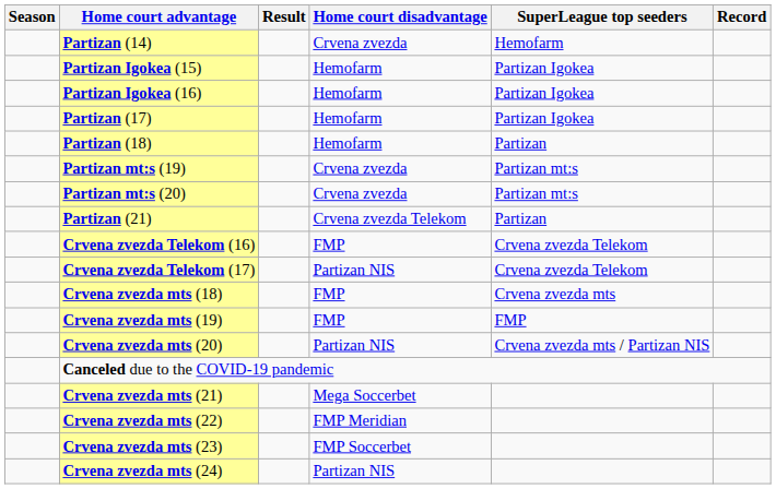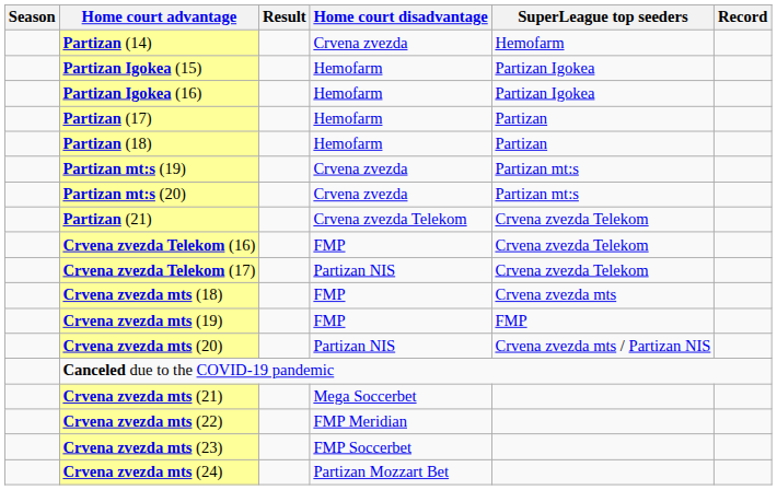 <table class="wikitable">
 <tr>
 <th>Season</th>
 <th><a href='#'>Home court advantage</a></th>
 <th>Result</th>
 <th><a href='#'>Home court disadvantage</a></th>
 <th>SuperLeague top seeders</th>
 <th>Record</th>
 </tr>
 <tr>
 <td></td>
 <td style="background:#ff9;"><strong><a href='#'>Partizan</a></strong> (14)</td>
 <td></td>
 <td><a href='#'>Crvena zvezda</a></td>
 <td><a href='#'>Hemofarm</a></td>
 <td></td>
 </tr>
 <tr>
 <td></td>
 <td style="background:#ff9;"><strong><a href='#'>Partizan Igokea</a></strong> (15)</td>
 <td></td>
 <td><a href='#'>Hemofarm</a></td>
 <td><a href='#'>Partizan Igokea</a></td>
 <td></td>
 </tr>
 <tr>
 <td></td>
 <td style="background:#ff9;"><strong><a href='#'>Partizan Igokea</a></strong> (16)</td>
 <td></td>
 <td><a href='#'>Hemofarm</a></td>
 <td><a href='#'>Partizan Igokea</a></td>
 <td></td>
 </tr>
 <tr>
 <td></td>
 <td style="background:#ff9;"><strong><a href='#'>Partizan</a></strong> (17)</td>
 <td></td>
 <td><a href='#'>Hemofarm</a></td>
-<td><a href='#'>Partizan Igokea</a></td>
+<td><a href='#'>Partizan</a></td>
 <td></td>
 </tr>
 <tr>
 <td></td>
 <td style="background:#ff9;"><strong><a href='#'>Partizan</a></strong> (18)</td>
 <td></td>
 <td><a href='#'>Hemofarm</a></td>
 <td><a href='#'>Partizan</a></td>
 <td></td>
 </tr>
 <tr>
 <td></td>
 <td style="background:#ff9;"><strong><a href='#'>Partizan mt:s</a></strong> (19)</td>
 <td></td>
 <td><a href='#'>Crvena zvezda</a></td>
 <td><a href='#'>Partizan mt:s</a></td>
 <td></td>
 </tr>
 <tr>
 <td></td>
 <td style="background:#ff9;"><strong><a href='#'>Partizan mt:s</a></strong> (20)</td>
 <td></td>
 <td><a href='#'>Crvena zvezda</a></td>
 <td><a href='#'>Partizan mt:s</a></td>
 <td></td>
 </tr>
 <tr>
 <td></td>
 <td style="background:#ff9;"><strong><a href='#'>Partizan</a></strong> (21)</td>
 <td></td>
 <td><a href='#'>Crvena zvezda Telekom</a></td>
-<td><a href='#'>Partizan</a></td>
+<td><a href='#'>Crvena zvezda Telekom</a></td>
 <td></td>
 </tr>
 <tr>
 <td></td>
 <td style="background:#ff9;"><strong><a href='#'>Crvena zvezda Telekom</a></strong> (16)</td>
 <td></td>
 <td><a href='#'>FMP</a></td>
 <td><a href='#'>Crvena zvezda Telekom</a></td>
 <td></td>
 </tr>
 <tr>
 <td></td>
 <td style="background:#ff9;"><strong><a href='#'>Crvena zvezda Telekom</a></strong> (17)</td>
 <td></td>
 <td><a href='#'>Partizan NIS</a></td>
 <td><a href='#'>Crvena zvezda Telekom</a></td>
 <td></td>
 </tr>
 <tr>
 <td></td>
 <td style="background:#ff9;"><strong><a href='#'>Crvena zvezda mts</a></strong> (18)</td>
 <td></td>
 <td><a href='#'>FMP</a></td>
 <td><a href='#'>Crvena zvezda mts</a></td>
 <td></td>
 </tr>
 <tr>
 <td></td>
 <td style="background:#ff9;"><strong><a href='#'>Crvena zvezda mts</a></strong> (19)</td>
 <td></td>
 <td><a href='#'>FMP</a></td>
 <td><a href='#'>FMP</a></td>
 <td></td>
 </tr>
 <tr>
 <td></td>
 <td style="background:#ff9;"><strong><a href='#'>Crvena zvezda mts</a></strong> (20)</td>
 <td></td>
 <td><a href='#'>Partizan NIS</a></td>
 <td><a href='#'>Crvena zvezda mts</a> / <a href='#'>Partizan NIS</a></td>
 <td></td>
 </tr>
 <tr>
 <td></td>
 <td colspan=5><strong>Canceled</strong> due to the <a href='#'>COVID-19 pandemic</a></td>
 </tr>
 <tr>
 <td></td>
 <td style="background:#ff9;"><strong><a href='#'>Crvena zvezda mts</a></strong> (21)</td>
 <td></td>
 <td><a href='#'>Mega Soccerbet</a></td>
 <td></td>
 <td></td>
 </tr>
 <tr>
 <td></td>
 <td style="background:#ff9;"><strong><a href='#'>Crvena zvezda mts</a></strong> (22)</td>
 <td></td>
 <td><a href='#'>FMP Meridian</a></td>
 <td></td>
 <td></td>
 </tr>
 <tr>
 <td></td>
 <td style="background:#ff9;"><strong><a href='#'>Crvena zvezda mts</a></strong> (23)</td>
 <td></td>
 <td><a href='#'>FMP Soccerbet</a></td>
 <td></td>
 <td></td>
 </tr>
 <tr>
 <td></td>
 <td style="background:#ff9;"><strong><a href='#'>Crvena zvezda mts</a></strong> (24)</td>
 <td></td>
-<td><a href='#'>Partizan NIS</a></td>
+<td><a href='#'>Partizan Mozzart Bet</a></td>
 <td></td>
 <td></td>
 </tr>
 </table>
